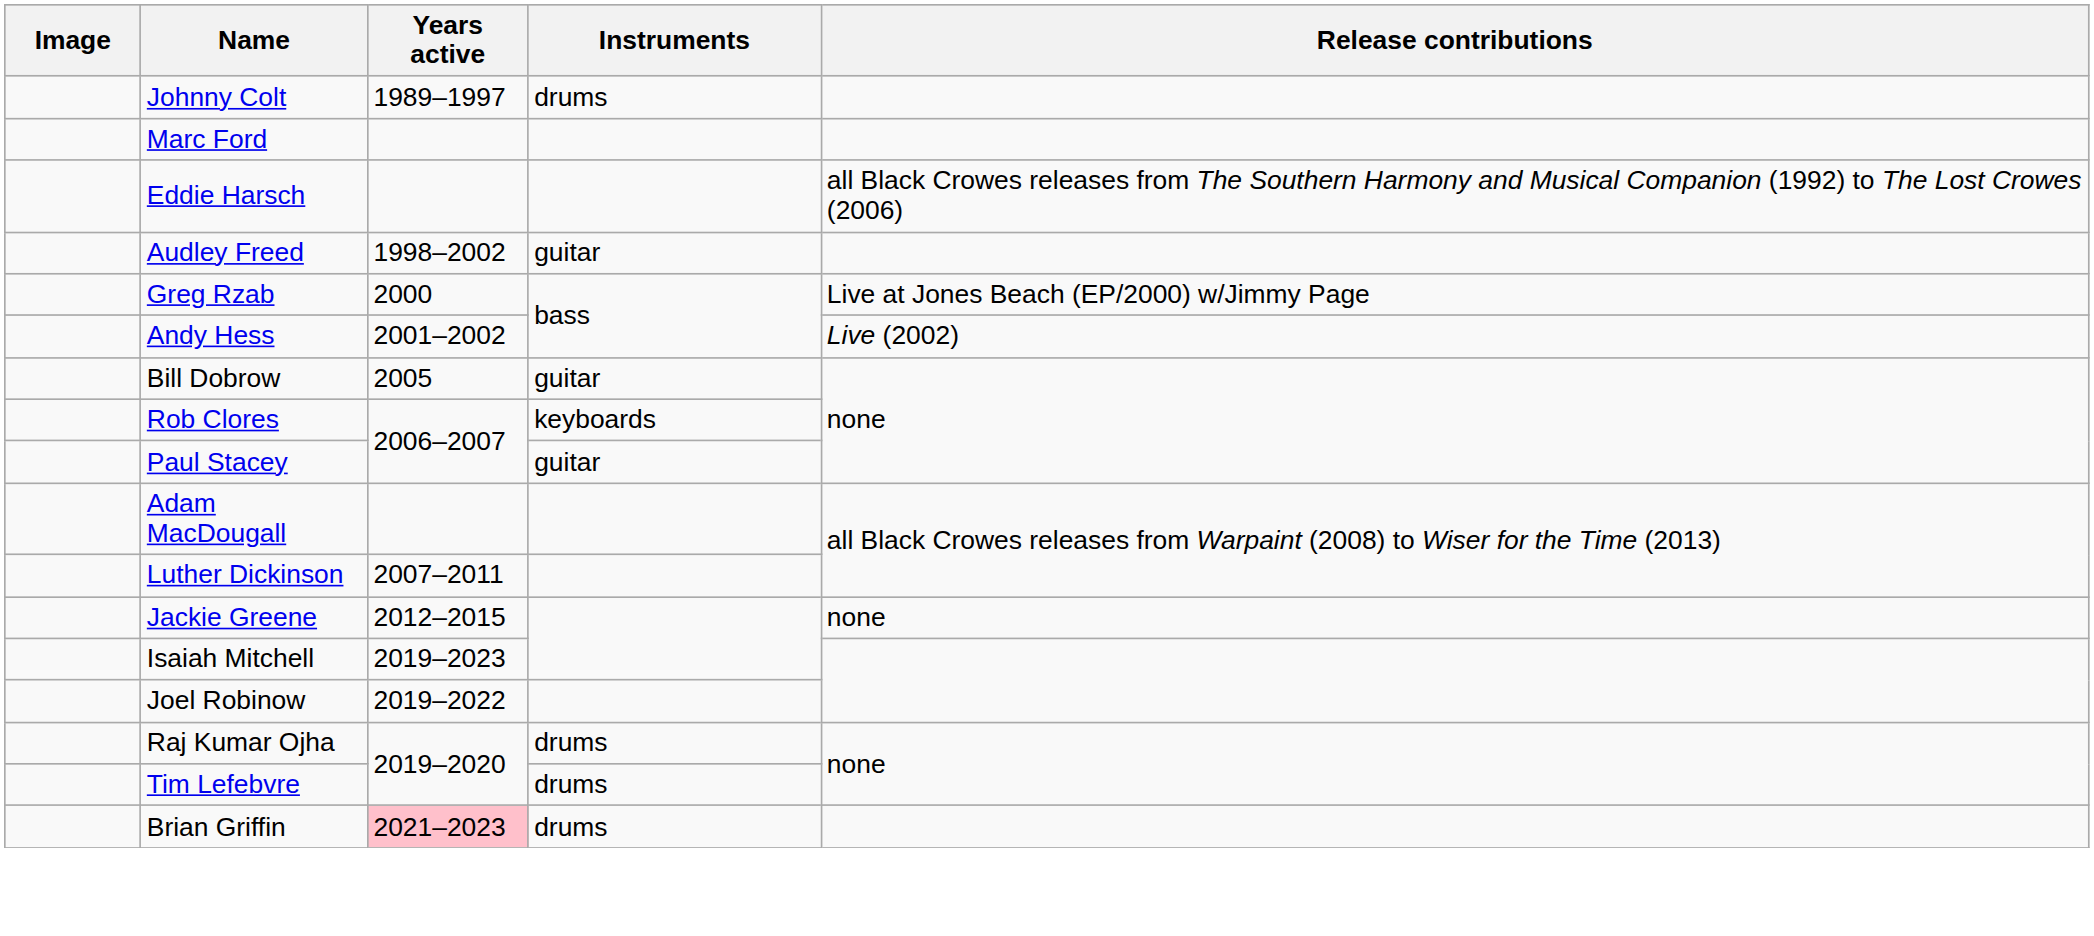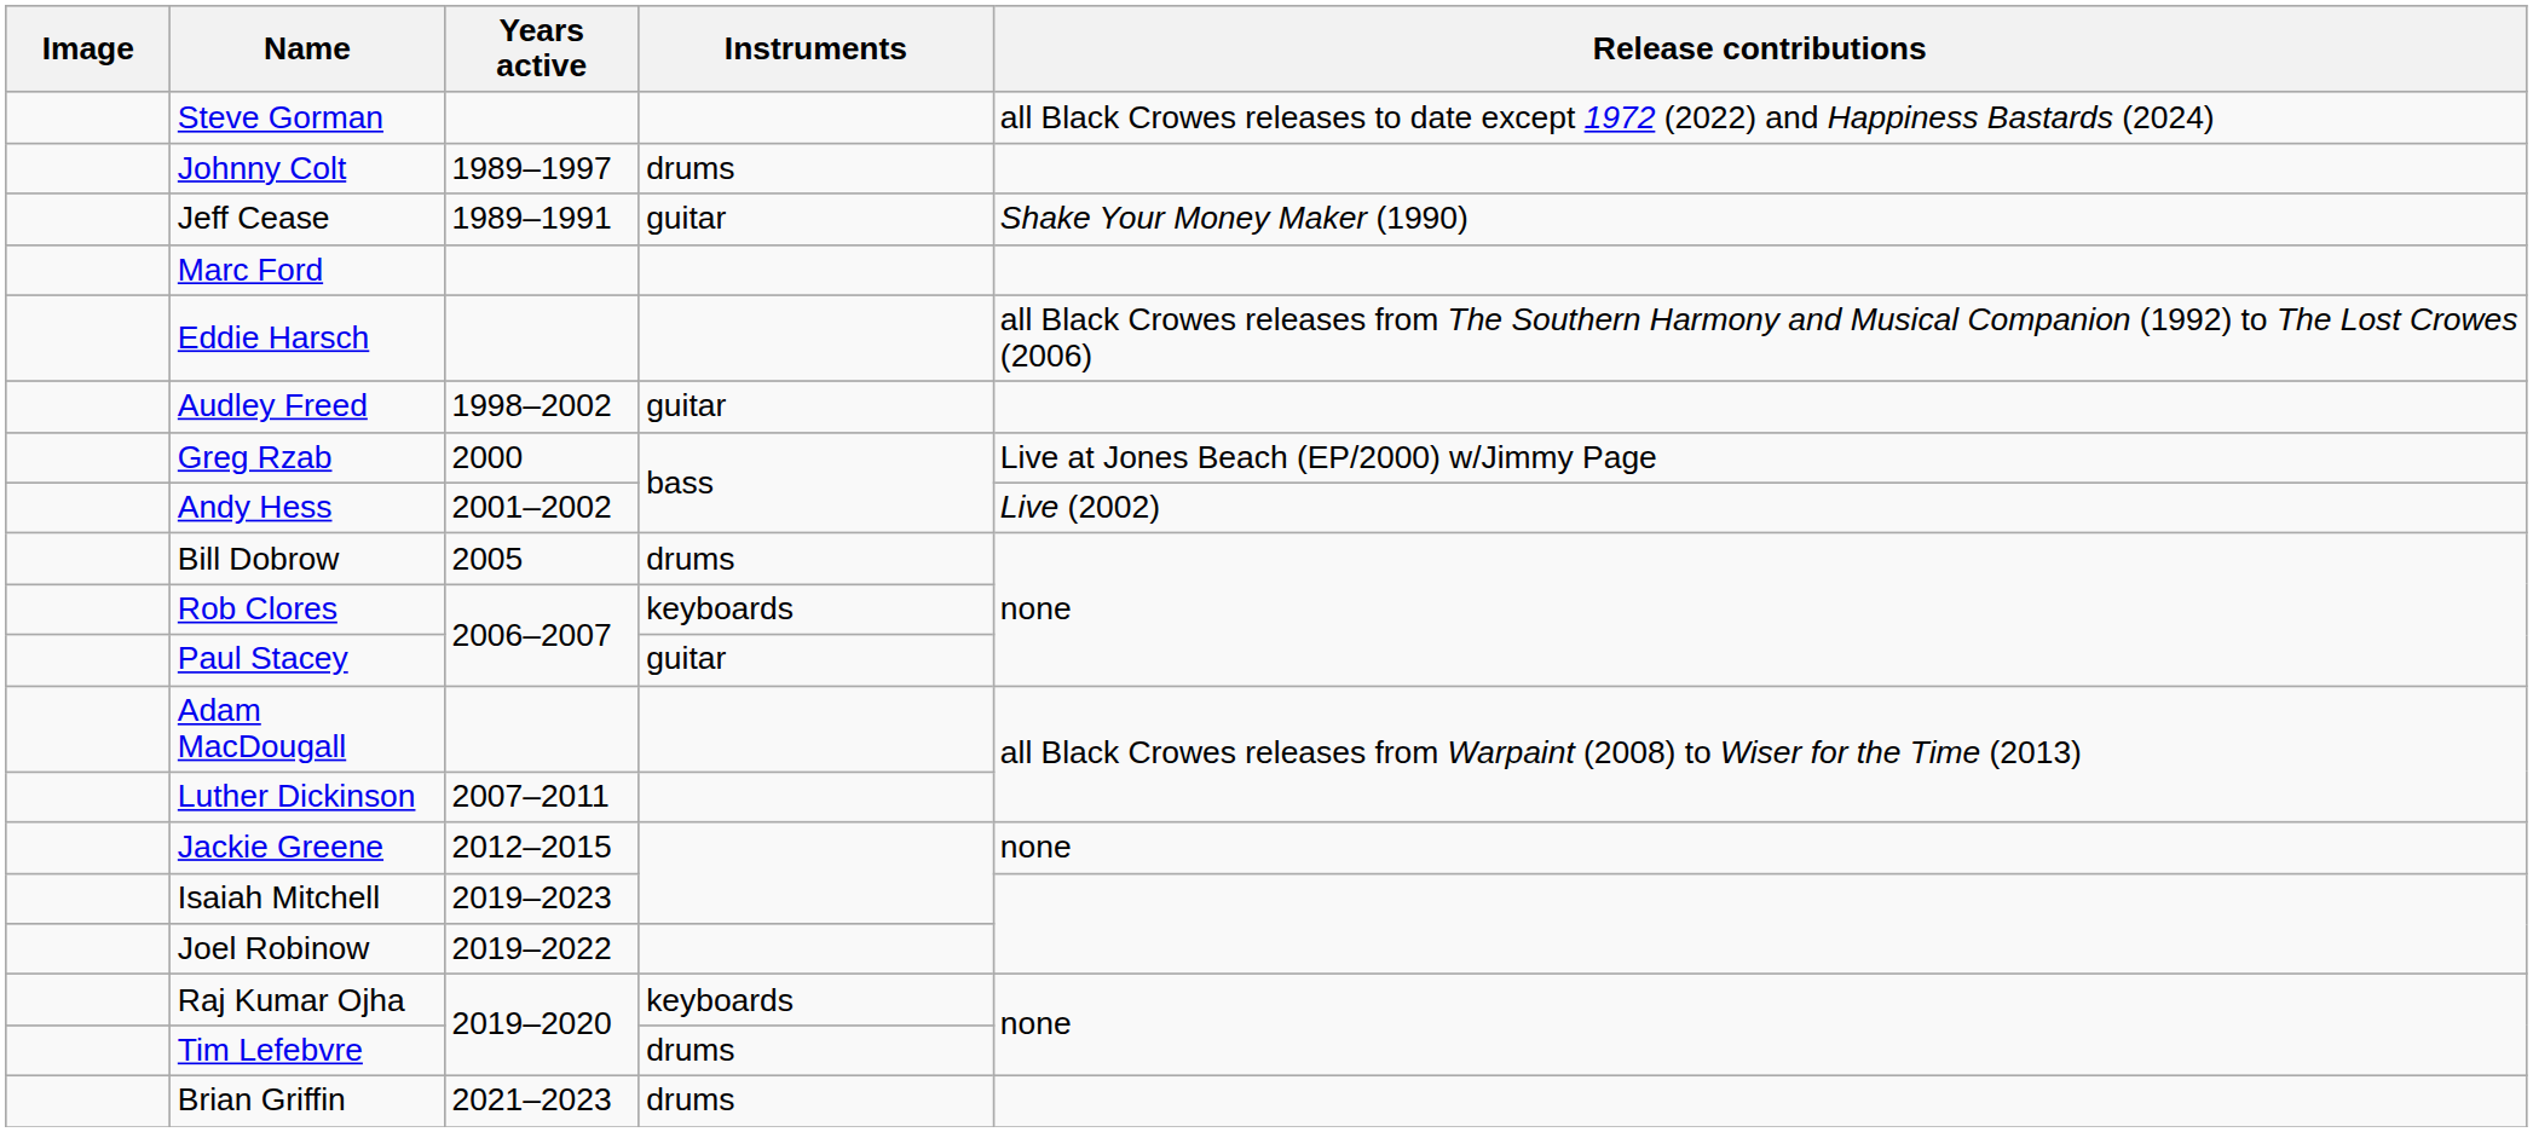 <table class="wikitable" border="1" width=100%>
 <tr>
 <th width="75">Image</th>
 <th width="130">Name</th>
 <th width="90">Years active</th>
 <th width="170">Instruments</th>
 <th>Release contributions</th>
 </tr>
 <tr>
 <td></td>
+<td><a href='#'>Steve Gorman</a></td>
+<td></td>
+<td></td>
+<td>all Black Crowes releases to date except <em><a href='#'>1972</a></em> (2022) and <em>Happiness Bastards</em> (2024)</td>
+</tr>
+<tr>
+<td></td>
 <td><a href='#'>Johnny Colt</a><br></td>
 <td>1989–1997</td>
 <td>drums</td>
 <td></td>
+</tr>
+<tr>
+<td></td>
+<td>Jeff Cease</td>
+<td>1989–1991</td>
+<td>guitar</td>
+<td><em>Shake Your Money Maker</em> (1990)</td>
 </tr>
 <tr>
 <td></td>
 <td><a href='#'>Marc Ford</a></td>
 <td></td>
 <td></td>
 <td></td>
 </tr>
 <tr>
 <td></td>
 <td><a href='#'>Eddie Harsch</a><br></td>
 <td></td>
 <td></td>
 <td>all Black Crowes releases from <em>The Southern Harmony and Musical Companion</em> (1992) to <em>The Lost Crowes</em> (2006)</td>
 </tr>
 <tr>
 <td></td>
 <td><a href='#'>Audley Freed</a></td>
 <td>1998–2002 </td>
 <td>guitar</td>
 <td></td>
 </tr>
 <tr>
 <td></td>
 <td><a href='#'>Greg Rzab</a></td>
 <td>2000</td>
 <td rowspan="2">bass</td>
 <td>Live at Jones Beach (EP/2000) w/Jimmy Page</td>
 </tr>
 <tr>
 <td></td>
 <td><a href='#'>Andy Hess</a></td>
 <td>2001–2002</td>
 <td><em>Live</em> (2002)</td>
 </tr>
 <tr>
 <td></td>
 <td>Bill Dobrow</td>
 <td>2005</td>
-<td>guitar</td>
+<td>drums</td>
 <td rowspan="3">none </td>
 </tr>
 <tr>
 <td></td>
 <td><a href='#'>Rob Clores</a></td>
 <td rowspan="2">2006–2007</td>
 <td>keyboards</td>
 </tr>
 <tr>
 <td></td>
 <td><a href='#'>Paul Stacey</a></td>
 <td>guitar</td>
 </tr>
 <tr>
 <td></td>
 <td><a href='#'>Adam MacDougall</a></td>
 <td></td>
 <td></td>
 <td rowspan="2">all Black Crowes releases from <em>Warpaint</em> (2008) to <em>Wiser for the Time</em> (2013)</td>
 </tr>
 <tr>
 <td></td>
 <td><a href='#'>Luther Dickinson</a></td>
 <td>2007–2011</td>
 <td></td>
 </tr>
 <tr>
 <td></td>
 <td><a href='#'>Jackie Greene</a></td>
 <td>2012–2015</td>
 <td rowspan="2"></td>
 <td>none </td>
 </tr>
 <tr>
 <td></td>
 <td>Isaiah Mitchell</td>
 <td>2019–2023 </td>
 <td rowspan="2"></td>
 </tr>
 <tr>
 <td></td>
 <td>Joel Robinow</td>
 <td>2019–2022 </td>
 <td></td>
 </tr>
 <tr>
 <td></td>
 <td>Raj Kumar Ojha</td>
 <td rowspan="2">2019–2020 </td>
-<td>drums</td>
+<td>keyboards</td>
 <td rowspan="2">none </td>
 </tr>
 <tr>
 <td></td>
 <td><a href='#'>Tim Lefebvre</a></td>
 <td>drums</td>
 </tr>
 <tr>
 <td></td>
 <td>Brian Griffin</td>
-<td style="background: pink;">2021–2023 </td>
+<td>2021–2023 </td>
 <td>drums</td>
 <td></td>
 </tr>
 </table>
